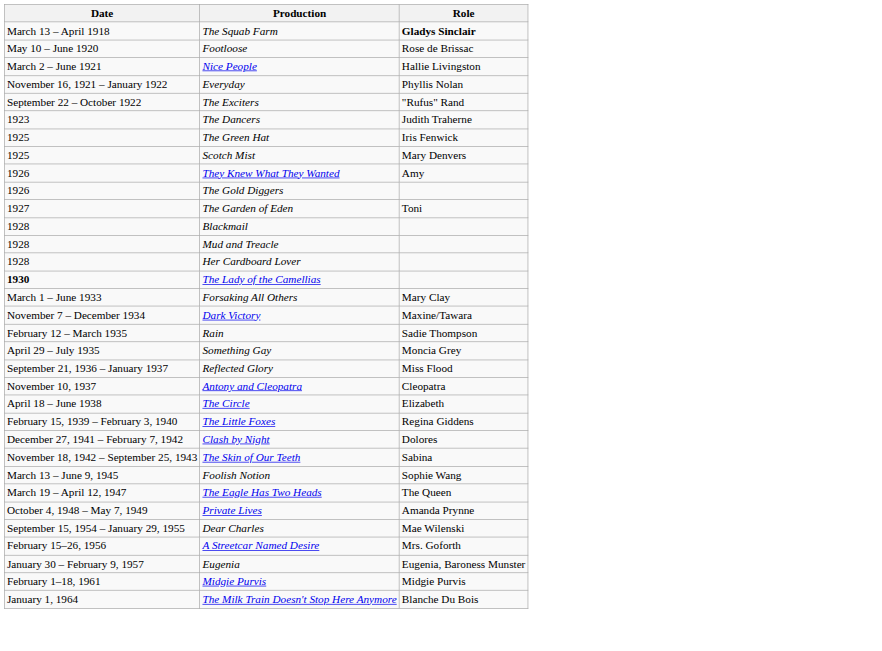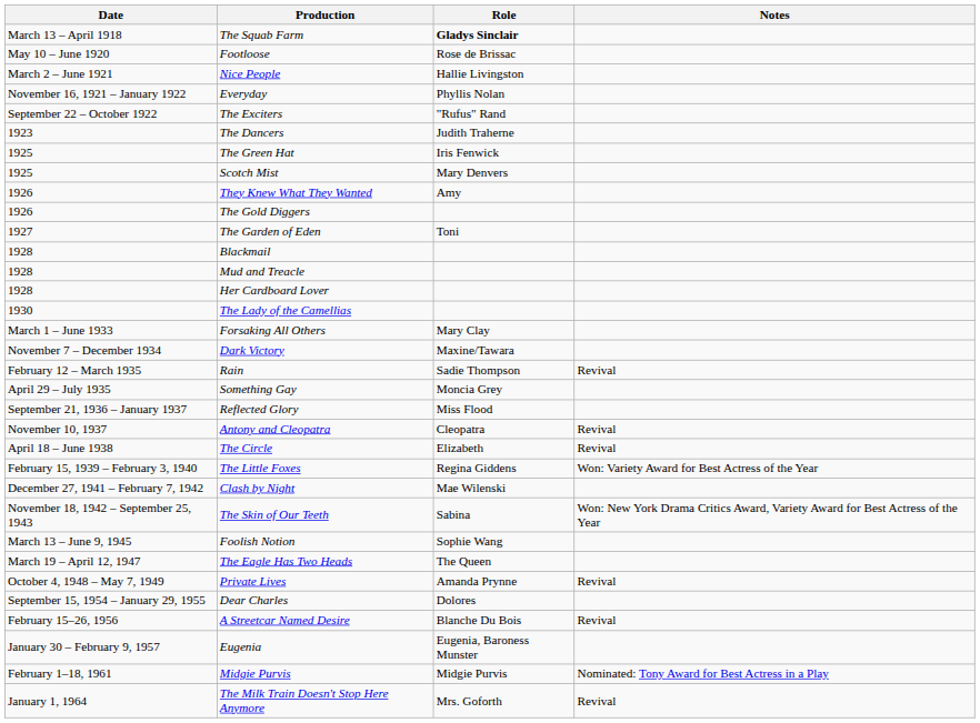 <table class="wikitable sortable">
 <tr>
 <th>Date</th>
 <th>Production</th>
 <th>Role</th>
+<th>Notes</th>
 </tr>
 <tr>
 <td>March 13 – April 1918</td>
 <td><em>The Squab Farm</em></td>
 <td><strong>Gladys Sinclair </strong></td>
+<td></td>
 </tr>
 <tr>
 <td>May 10 – June 1920</td>
 <td><em>Footloose</em></td>
 <td>Rose de Brissac</td>
+<td></td>
 </tr>
 <tr>
 <td>March 2 – June 1921</td>
 <td><em><a href='#'>Nice People</a></em></td>
 <td>Hallie Livingston</td>
+<td></td>
 </tr>
 <tr>
 <td>November 16, 1921 – January 1922</td>
 <td><em>Everyday</em></td>
 <td>Phyllis Nolan</td>
+<td></td>
 </tr>
 <tr>
 <td>September 22 – October 1922</td>
 <td><em>The Exciters</em></td>
 <td>"Rufus" Rand</td>
+<td></td>
 </tr>
 <tr>
 <td>1923</td>
 <td><em>The Dancers</em></td>
 <td>Judith Traherne</td>
+<td></td>
 </tr>
 <tr>
 <td>1925</td>
 <td><em>The Green Hat</em></td>
 <td>Iris Fenwick</td>
+<td></td>
 </tr>
 <tr>
 <td>1925</td>
 <td><em>Scotch Mist</em> </td>
 <td>Mary Denvers</td>
+<td></td>
 </tr>
 <tr>
 <td>1926</td>
 <td><em><a href='#'>They Knew What They Wanted</a></em> </td>
 <td>Amy</td>
+<td></td>
 </tr>
 <tr>
 <td>1926</td>
 <td><em>The Gold Diggers</em> </td>
+<td></td>
 <td></td>
 </tr>
 <tr>
 <td>1927</td>
 <td><em>The Garden of Eden</em> </td>
 <td>Toni</td>
+<td></td>
 </tr>
 <tr>
 <td>1928</td>
 <td><em>Blackmail</em> </td>
+<td></td>
 <td></td>
 </tr>
 <tr>
 <td>1928</td>
 <td><em>Mud and Treacle</em> </td>
 <td></td>
+<td></td>
 </tr>
 <tr>
 <td>1928</td>
 <td><em>Her Cardboard Lover</em> </td>
 <td></td>
+<td></td>
 </tr>
 <tr>
-<td><strong>1930</strong></td>
+<td>1930</td>
 <td><em><a href='#'>The Lady of the Camellias</a></em> </td>
+<td></td>
 <td></td>
 </tr>
 <tr>
 <td>March 1 – June 1933</td>
 <td><em>Forsaking All Others</em></td>
 <td>Mary Clay</td>
+<td></td>
 </tr>
 <tr>
 <td>November 7 – December 1934</td>
 <td><em><a href='#'>Dark Victory</a></em></td>
 <td>Maxine/Tawara </td>
+<td></td>
 </tr>
 <tr>
 <td>February 12 – March 1935</td>
 <td><em>Rain</em></td>
 <td>Sadie Thompson</td>
+<td>Revival</td>
 </tr>
 <tr>
 <td>April 29 – July 1935</td>
 <td><em>Something Gay</em></td>
 <td>Moncia Grey</td>
+<td></td>
 </tr>
 <tr>
 <td>September 21, 1936 – January 1937</td>
 <td><em>Reflected Glory</em></td>
 <td>Miss Flood</td>
+<td></td>
 </tr>
 <tr>
 <td>November 10, 1937</td>
 <td><em><a href='#'>Antony and Cleopatra</a></em></td>
 <td>Cleopatra</td>
+<td>Revival</td>
 </tr>
 <tr>
 <td>April 18 – June 1938</td>
 <td><em><a href='#'>The Circle</a></em></td>
 <td>Elizabeth</td>
+<td>Revival</td>
 </tr>
 <tr>
 <td>February 15, 1939 – February 3, 1940</td>
 <td><em><a href='#'>The Little Foxes</a></em></td>
 <td>Regina Giddens</td>
+<td>Won: Variety Award for Best Actress of the Year</td>
 </tr>
 <tr>
 <td>December 27, 1941 – February 7, 1942</td>
 <td><em><a href='#'>Clash by Night</a></em></td>
-<td>Dolores</td>
+<td>Mae Wilenski</td>
+<td></td>
 </tr>
 <tr>
 <td>November 18, 1942 – September 25, 1943</td>
 <td><em><a href='#'>The Skin of Our Teeth</a></em></td>
 <td>Sabina</td>
+<td>Won: New York Drama Critics Award, Variety Award for Best Actress of the Year</td>
 </tr>
 <tr>
 <td>March 13 – June 9, 1945</td>
 <td><em>Foolish Notion</em></td>
 <td>Sophie Wang</td>
+<td></td>
 </tr>
 <tr>
 <td>March 19 – April 12, 1947</td>
 <td><em><a href='#'>The Eagle Has Two Heads</a></em></td>
 <td>The Queen</td>
+<td></td>
 </tr>
 <tr>
 <td>October 4, 1948 – May 7, 1949</td>
 <td><em><a href='#'>Private Lives</a></em></td>
 <td>Amanda Prynne</td>
+<td>Revival</td>
 </tr>
 <tr>
 <td>September 15, 1954 – January 29, 1955</td>
 <td><em>Dear Charles</em></td>
-<td>Mae Wilenski</td>
+<td>Dolores</td>
+<td></td>
 </tr>
 <tr>
 <td>February 15–26, 1956</td>
 <td><em><a href='#'>A Streetcar Named Desire</a></em></td>
-<td>Mrs. Goforth</td>
+<td>Blanche Du Bois</td>
+<td>Revival</td>
 </tr>
 <tr>
 <td>January 30 – February 9, 1957</td>
 <td><em>Eugenia</em></td>
 <td>Eugenia, Baroness Munster</td>
+<td></td>
 </tr>
 <tr>
 <td>February 1–18, 1961</td>
 <td><em><a href='#'>Midgie Purvis</a></em></td>
 <td>Midgie Purvis</td>
+<td>Nominated: <a href='#'>Tony Award for Best Actress in a Play</a></td>
 </tr>
 <tr>
 <td>January 1, 1964</td>
 <td><em><a href='#'>The Milk Train Doesn't Stop Here Anymore</a></em></td>
-<td>Blanche Du Bois</td>
+<td>Mrs. Goforth</td>
+<td>Revival</td>
 </tr>
 </table>
